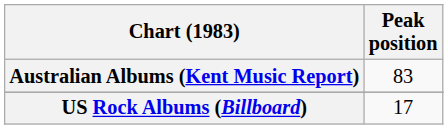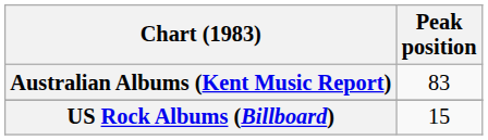 <table class="wikitable sortable plainrowheaders" style="text-align:center">
 <tr>
 <th scope="col">Chart (1983)</th>
 <th scope="col">Peak<br>position</th>
 </tr>
 <tr>
 <th scope="row">Australian Albums (<a href='#'>Kent Music Report</a>)</th>
 <td>83</td>
 </tr>
 <tr>
 </tr>
 <tr>
 </tr>
 <tr>
 </tr>
 <tr>
 </tr>
 <tr>
 <th scope="row">US <a href='#'>Rock Albums</a> (<em><a href='#'>Billboard</a></em>)</th>
-<td>17</td>
+<td>15</td>
 </tr>
 </table>
